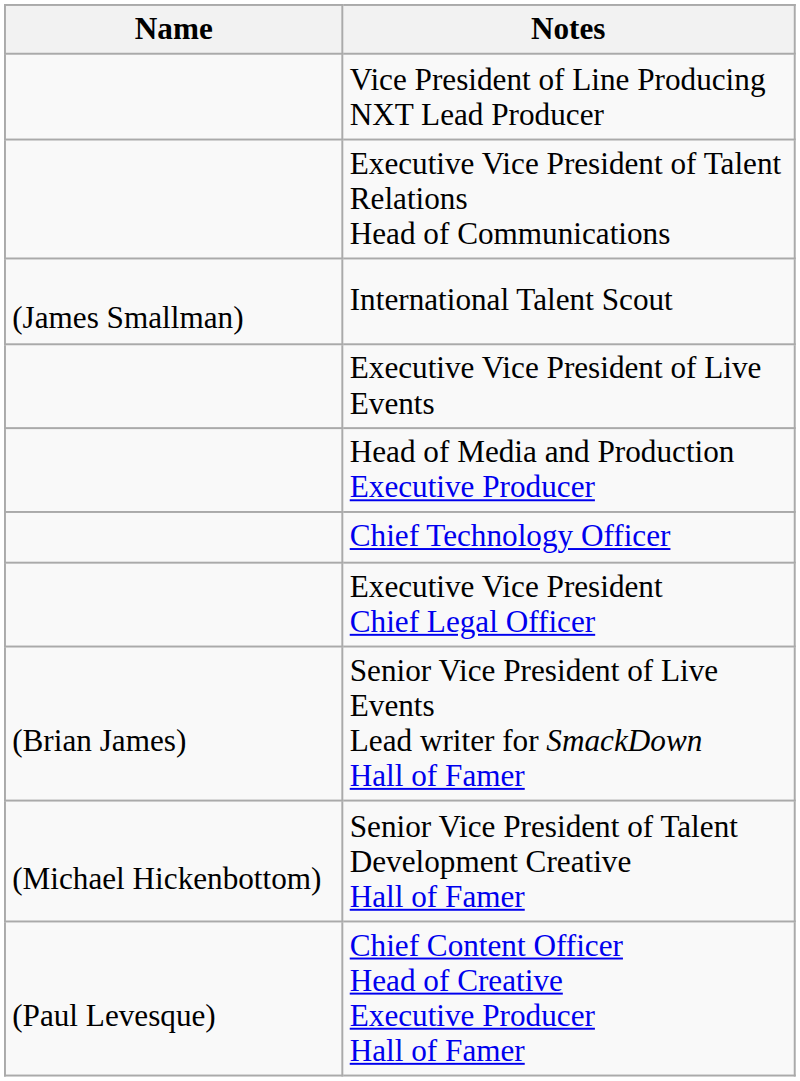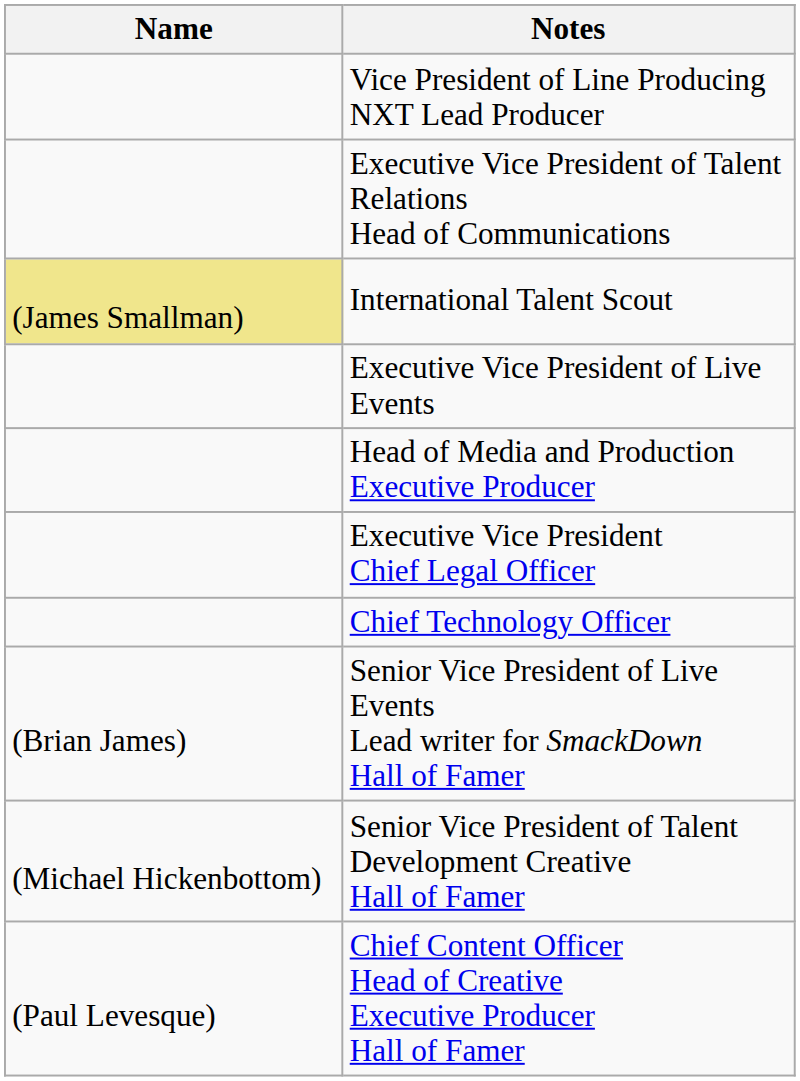 <table class="wikitable sortable" style="width:65%;">
 <tr>
 <th width=15%>Name</th>
 <th width=25%>Notes</th>
 </tr>
 <tr>
 <td></td>
 <td>Vice President of Line Producing<br>NXT Lead Producer</td>
 </tr>
 <tr>
 <td></td>
 <td>Executive Vice President of Talent Relations<br>Head of Communications</td>
 </tr>
 <tr>
-<td><br>(James Smallman)</td>
+<td style="background: khaki;"><br>(James Smallman)</td>
 <td>International Talent Scout</td>
 </tr>
 <tr>
 <td></td>
 <td>Executive Vice President of Live Events</td>
 </tr>
 <tr>
 <td></td>
 <td>Head of Media and Production<br><a href='#'>Executive Producer</a></td>
 </tr>
 <tr>
 <td></td>
-<td><a href='#'>Chief Technology Officer</a></td>
+<td>Executive Vice President<br><a href='#'>Chief Legal Officer</a></td>
 </tr>
 <tr>
 <td></td>
-<td>Executive Vice President<br><a href='#'>Chief Legal Officer</a></td>
+<td><a href='#'>Chief Technology Officer</a></td>
 </tr>
 <tr>
 <td><br>(Brian James)</td>
 <td>Senior Vice President of Live Events<br>Lead writer for <em>SmackDown</em><br><a href='#'>Hall of Famer</a></td>
 </tr>
 <tr>
 <td><br>(Michael Hickenbottom)</td>
 <td>Senior Vice President of Talent Development Creative<br><a href='#'>Hall of Famer</a></td>
 </tr>
 <tr>
 <td><br>(Paul Levesque)</td>
 <td><a href='#'>Chief Content Officer</a><br><a href='#'>Head of Creative</a><br><a href='#'>Executive Producer</a><br><a href='#'>Hall of Famer</a></td>
 </tr>
 </table>
